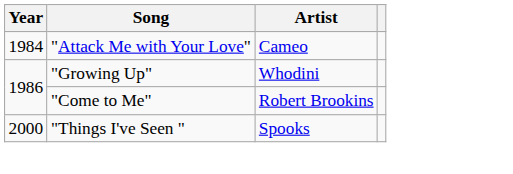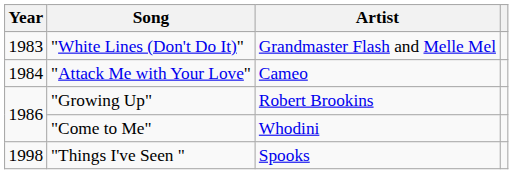 <table class="wikitable sortable plainrowheaders">
 <tr>
 <th scope="col">Year</th>
 <th scope="col">Song</th>
 <th scope="col">Artist</th>
 <th scope="col" class="unsortable"></th>
+</tr>
+<tr>
+<td>1983</td>
+<td>"<a href='#'>White Lines (Don't Do It)</a>"</td>
+<td><a href='#'>Grandmaster Flash</a> and <a href='#'>Melle Mel</a></td>
+<td></td>
 </tr>
 <tr>
 <td>1984</td>
 <td>"<a href='#'>Attack Me with Your Love</a>"</td>
 <td><a href='#'>Cameo</a></td>
 <td></td>
 </tr>
 <tr>
 <td rowspan="2">1986</td>
 <td>"Growing Up"</td>
+<td><a href='#'>Robert Brookins</a></td>
+<td></td>
+</tr>
+<tr>
+<td>"Come to Me"</td>
 <td><a href='#'>Whodini</a></td>
 <td></td>
 </tr>
 <tr>
-<td>"Come to Me"</td>
-<td><a href='#'>Robert Brookins</a></td>
-<td></td>
-</tr>
-<tr>
-<td>2000</td>
+<td>1998</td>
 <td>"Things I've Seen "</td>
 <td><a href='#'>Spooks</a></td>
 <td></td>
 </tr>
 </table>
